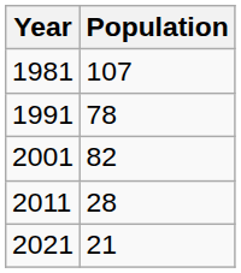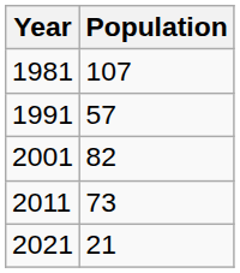 <table class="wikitable">
 <tr>
 <th>Year</th>
 <th>Population</th>
 </tr>
 <tr>
 <td>1981</td>
 <td>107</td>
 </tr>
 <tr>
 <td>1991</td>
-<td>78</td>
+<td>57</td>
 </tr>
 <tr>
 <td>2001</td>
 <td>82</td>
 </tr>
 <tr>
 <td>2011</td>
-<td>28</td>
+<td>73</td>
 </tr>
 <tr>
 <td>2021</td>
 <td>21</td>
 </tr>
 </table>
